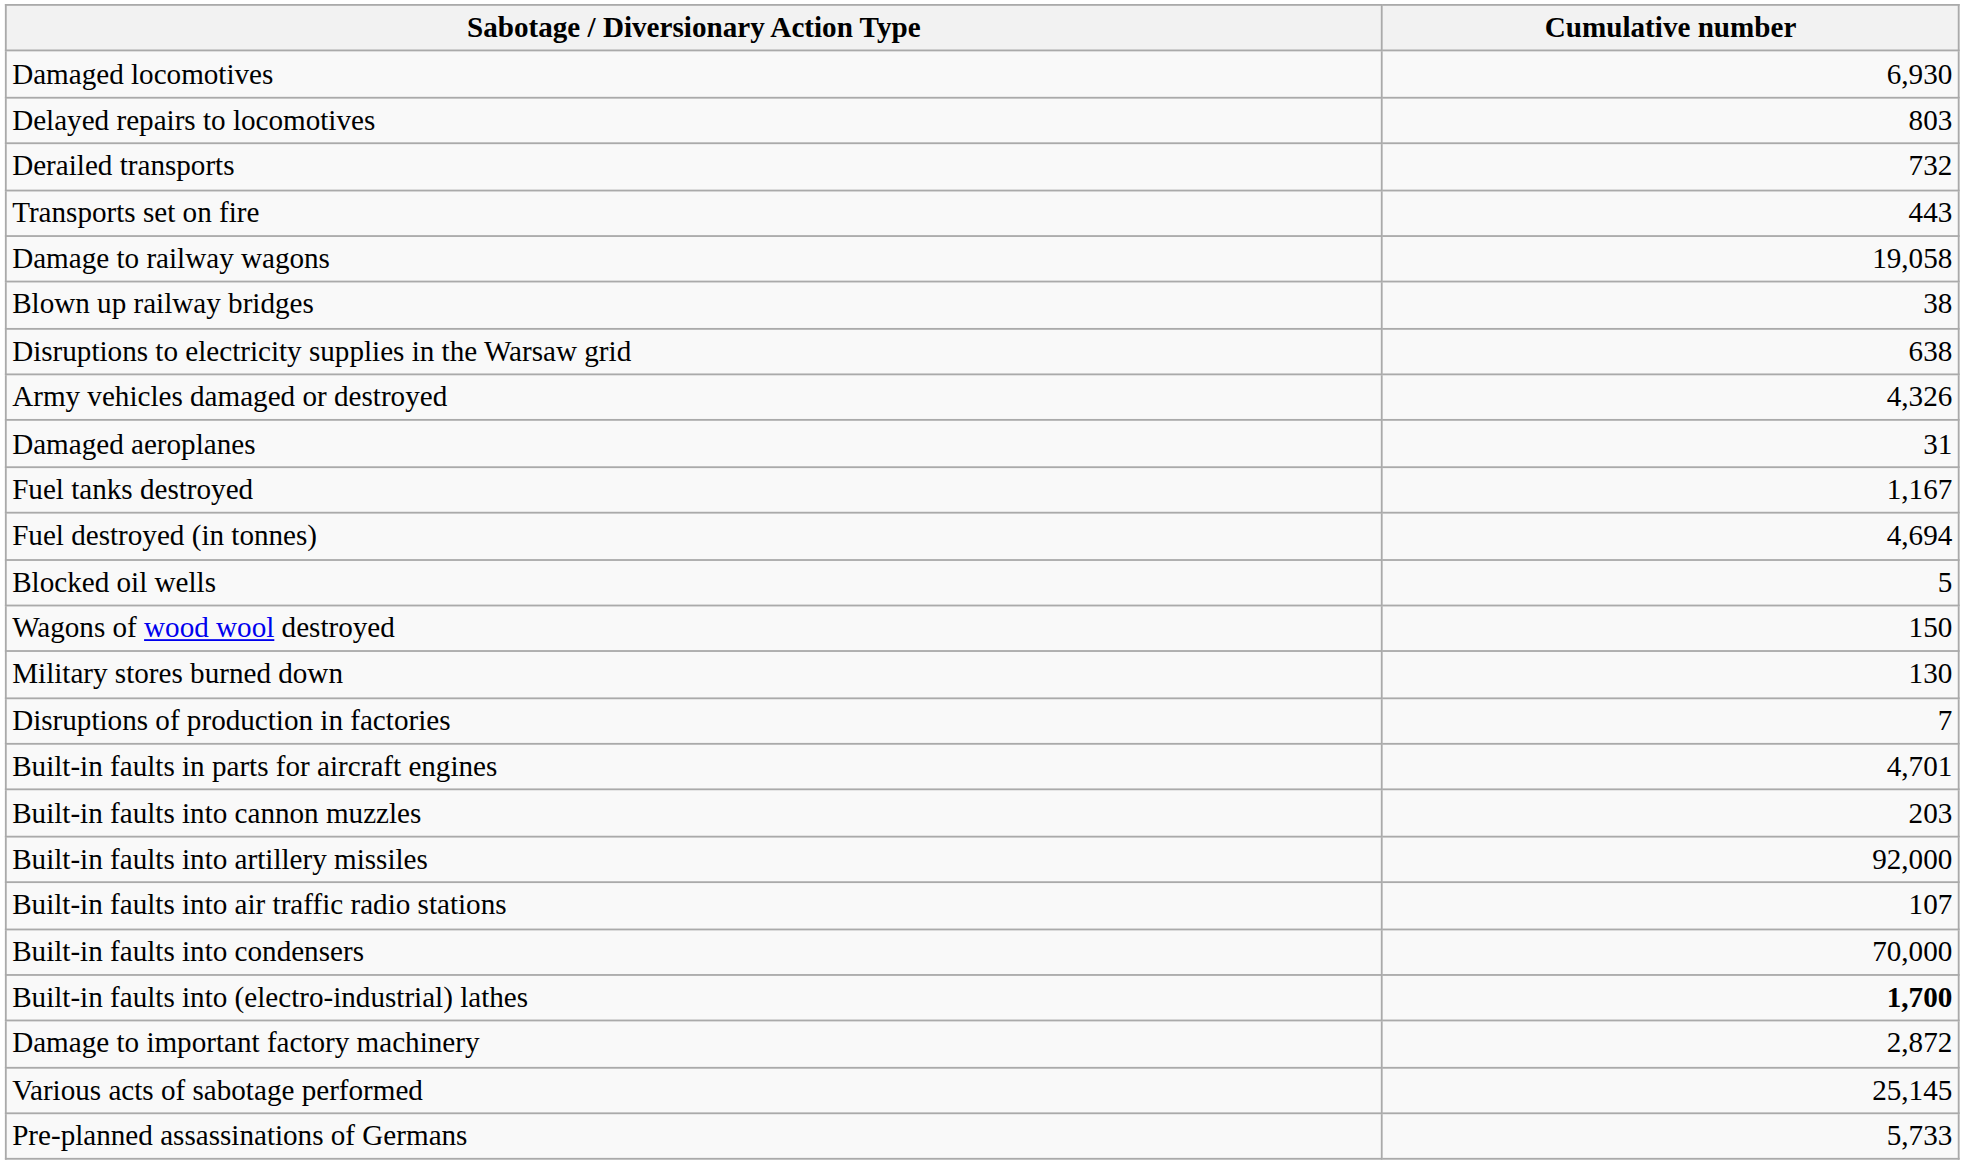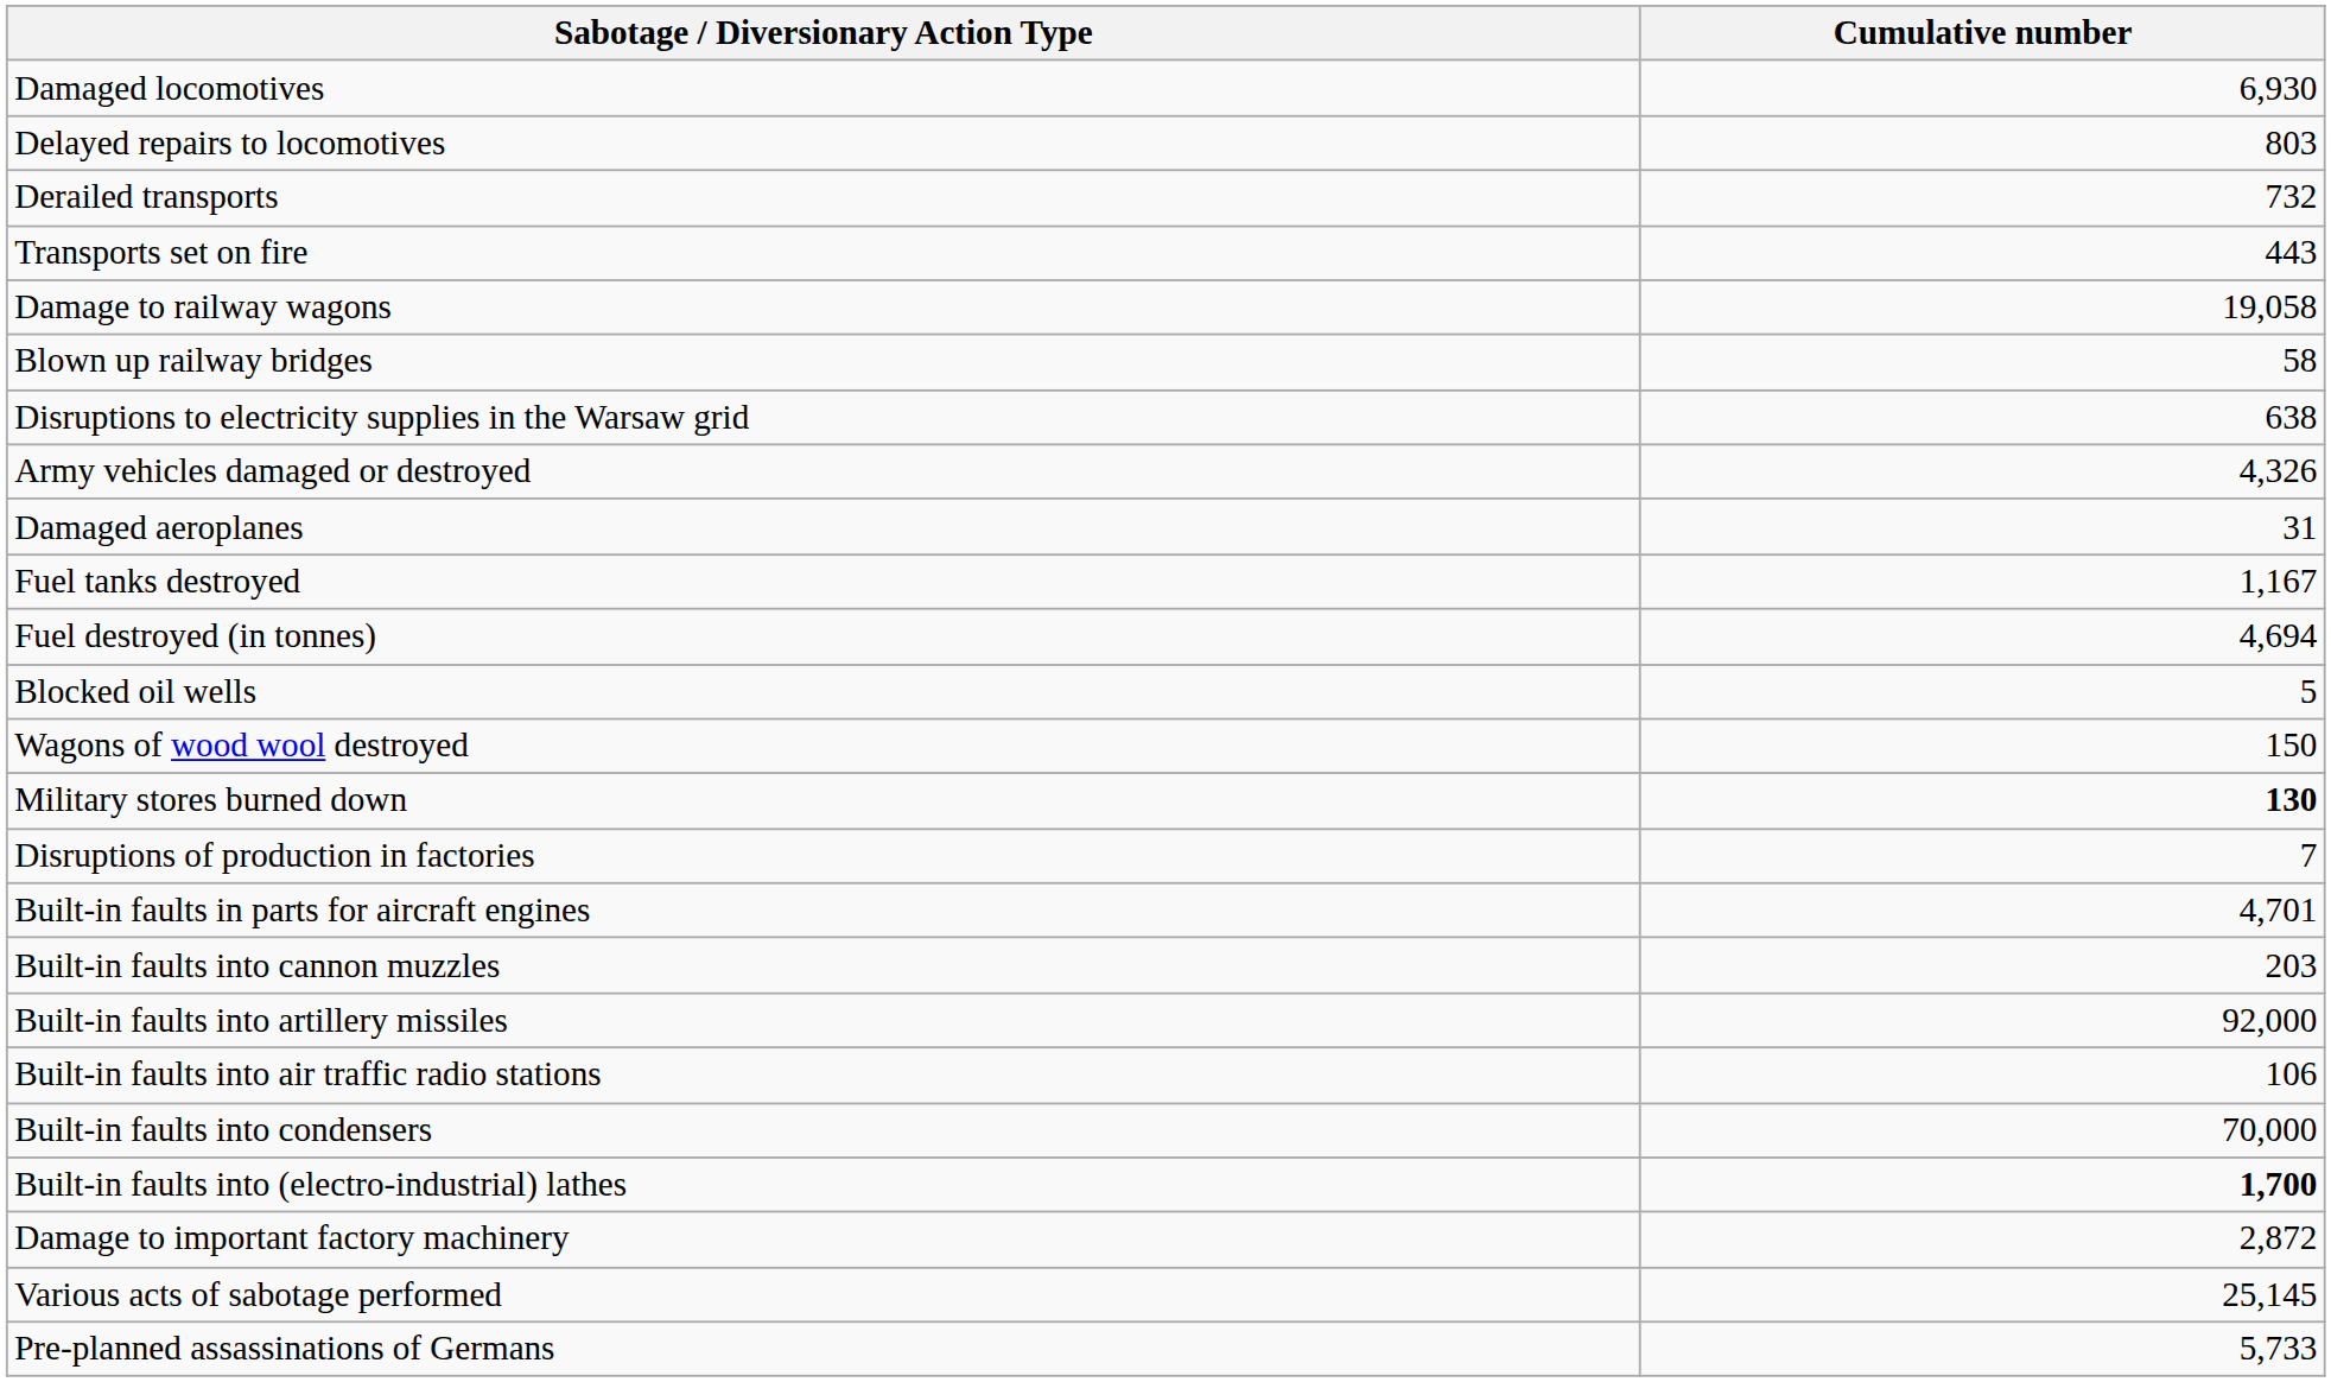 <table style="width:85%; margin:auto;" class="wikitable sortable collapsible collapsed">
 <tr>
 <th>Sabotage / Diversionary Action Type</th>
 <th>Cumulative number</th>
 </tr>
 <tr>
 <td>Damaged locomotives</td>
 <td align="right">6,930 </td>
 </tr>
 <tr>
 <td>Delayed repairs to locomotives</td>
 <td align="right">803 </td>
 </tr>
 <tr>
 <td>Derailed transports</td>
 <td align="right">732 </td>
 </tr>
 <tr>
 <td>Transports set on fire</td>
 <td align="right">443 </td>
 </tr>
 <tr>
 <td>Damage to railway wagons</td>
 <td align="right">19,058 </td>
 </tr>
 <tr>
 <td>Blown up railway bridges</td>
-<td align="right">38 </td>
+<td align="right">58 </td>
 </tr>
 <tr>
 <td>Disruptions to electricity supplies in the Warsaw grid</td>
 <td align="right">638 </td>
 </tr>
 <tr>
 <td>Army vehicles damaged or destroyed</td>
 <td align="right">4,326 </td>
 </tr>
 <tr>
 <td>Damaged aeroplanes</td>
 <td align="right">31 </td>
 </tr>
 <tr>
 <td>Fuel tanks destroyed</td>
 <td align="right">1,167 </td>
 </tr>
 <tr>
 <td>Fuel destroyed (in tonnes)</td>
 <td align="right">4,694 </td>
 </tr>
 <tr>
 <td>Blocked oil wells</td>
 <td align="right">5 </td>
 </tr>
 <tr>
 <td>Wagons of <a href='#'>wood wool</a> destroyed</td>
 <td align="right">150 </td>
 </tr>
 <tr>
 <td>Military stores burned down</td>
-<td align="right">130 </td>
+<td align="right"><strong>130 </strong></td>
 </tr>
 <tr>
 <td>Disruptions of production in factories</td>
 <td align="right">7 </td>
 </tr>
 <tr>
 <td>Built-in faults in parts for aircraft engines</td>
 <td align="right">4,701 </td>
 </tr>
 <tr>
 <td>Built-in faults into cannon muzzles</td>
 <td align="right">203 </td>
 </tr>
 <tr>
 <td>Built-in faults into artillery missiles</td>
 <td align="right">92,000 </td>
 </tr>
 <tr>
 <td>Built-in faults into air traffic radio stations</td>
-<td align="right">107 </td>
+<td align="right">106 </td>
 </tr>
 <tr>
 <td>Built-in faults into condensers</td>
 <td align="right">70,000 </td>
 </tr>
 <tr>
 <td>Built-in faults into (electro-industrial) lathes</td>
 <td align="right"><strong>1,700 </strong></td>
 </tr>
 <tr>
 <td>Damage to important factory machinery</td>
 <td align="right">2,872 </td>
 </tr>
 <tr>
 <td>Various acts of sabotage performed</td>
 <td align="right">25,145 </td>
 </tr>
 <tr>
 <td>Pre-planned assassinations of Germans</td>
 <td align="right">5,733 </td>
 </tr>
 </table>
